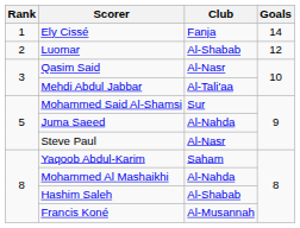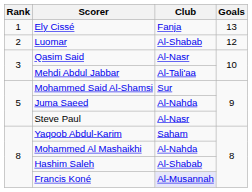 <table class="wikitable" style="text-align:center">
 <tr>
 <th>Rank</th>
 <th>Scorer</th>
 <th>Club</th>
 <th>Goals</th>
 </tr>
 <tr>
 <td rowspan="1">1</td>
 <td align="left"> <a href='#'>Ely Cissé</a></td>
 <td align="left"><a href='#'>Fanja</a></td>
-<td rowspan="1">14</td>
+<td rowspan="1">13</td>
 </tr>
 <tr>
 <td rowspan="1">2</td>
 <td align="left"> <a href='#'>Luomar</a></td>
 <td align="left"><a href='#'>Al-Shabab</a></td>
 <td rowspan="1">12</td>
 </tr>
 <tr>
 <td rowspan="2">3</td>
 <td align="left"> <a href='#'>Qasim Said</a></td>
 <td align="left"><a href='#'>Al-Nasr</a></td>
 <td rowspan="2">10</td>
 </tr>
 <tr>
 <td align="left"> <a href='#'>Mehdi Abdul Jabbar</a></td>
 <td align="left"><a href='#'>Al-Tali'aa</a></td>
 </tr>
 <tr>
 <td rowspan="3">5</td>
 <td align="left"> <a href='#'>Mohammed Said Al-Shamsi</a></td>
 <td align="left"><a href='#'>Sur</a></td>
 <td rowspan="3">9</td>
 </tr>
 <tr>
 <td align="left"> <a href='#'>Juma Saeed</a></td>
 <td align="left"><a href='#'>Al-Nahda</a></td>
 </tr>
 <tr>
 <td align="left"> Steve Paul</td>
 <td align="left"><a href='#'>Al-Nasr</a></td>
 </tr>
 <tr>
 <td rowspan="4">8</td>
 <td align="left"> <a href='#'>Yaqoob Abdul-Karim</a></td>
 <td align="left"><a href='#'>Saham</a></td>
 <td rowspan="4">8</td>
 </tr>
 <tr>
 <td align="left"> <a href='#'>Mohammed Al Mashaikhi</a></td>
 <td align="left"><a href='#'>Al-Nahda</a></td>
 </tr>
 <tr>
 <td align="left"> <a href='#'>Hashim Saleh</a></td>
 <td align="left"><a href='#'>Al-Shabab</a></td>
 </tr>
 <tr>
 <td align="left"> <a href='#'>Francis Koné</a></td>
-<td align="left"><a href='#'>Al-Musannah</a></td>
+<td align="left" style="background: lavender;"><a href='#'>Al-Musannah</a></td>
 </tr>
 </table>
